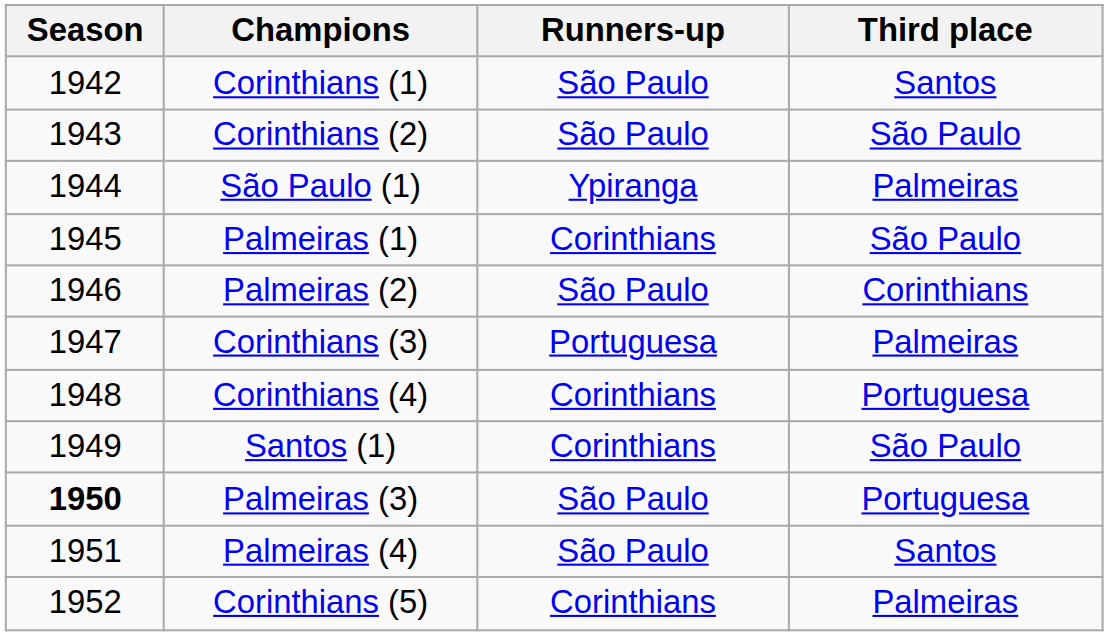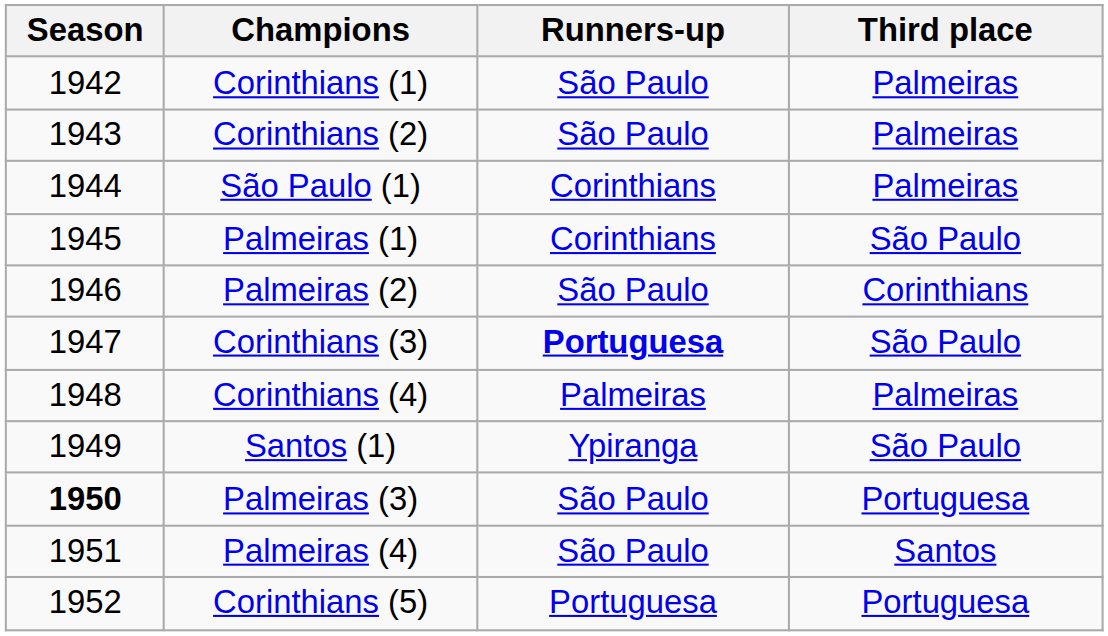 <table class="wikitable" style="text-align:center; margin-left:1em;">
 <tr>
 <th style="width:70px">Season</th>
 <th style="width:145px">Champions</th>
 <th style="width:145px">Runners-up</th>
 <th style="width:145px">Third place</th>
 </tr>
 <tr>
 <td>1942</td>
 <td><a href='#'>Corinthians</a> (1)</td>
 <td><a href='#'>São Paulo</a></td>
-<td><a href='#'>Santos</a></td>
+<td><a href='#'>Palmeiras</a></td>
 </tr>
 <tr>
 <td>1943</td>
 <td><a href='#'>Corinthians</a> (2)</td>
 <td><a href='#'>São Paulo</a></td>
-<td><a href='#'>São Paulo</a></td>
+<td><a href='#'>Palmeiras</a></td>
 </tr>
 <tr>
 <td>1944</td>
 <td><a href='#'>São Paulo</a> (1)</td>
-<td><a href='#'>Ypiranga</a></td>
+<td><a href='#'>Corinthians</a></td>
 <td><a href='#'>Palmeiras</a></td>
 </tr>
 <tr>
 <td>1945</td>
 <td><a href='#'>Palmeiras</a> (1)</td>
 <td><a href='#'>Corinthians</a></td>
 <td><a href='#'>São Paulo</a></td>
 </tr>
 <tr>
 <td>1946</td>
 <td><a href='#'>Palmeiras</a> (2)</td>
 <td><a href='#'>São Paulo</a></td>
 <td><a href='#'>Corinthians</a></td>
 </tr>
 <tr>
 <td>1947</td>
 <td><a href='#'>Corinthians</a> (3)</td>
-<td><a href='#'>Portuguesa</a></td>
-<td><a href='#'>Palmeiras</a></td>
+<td><strong><a href='#'>Portuguesa</a></strong></td>
+<td><a href='#'>São Paulo</a></td>
 </tr>
 <tr>
 <td>1948</td>
 <td><a href='#'>Corinthians</a> (4)</td>
-<td><a href='#'>Corinthians</a></td>
-<td><a href='#'>Portuguesa</a></td>
+<td><a href='#'>Palmeiras</a></td>
+<td><a href='#'>Palmeiras</a></td>
 </tr>
 <tr>
 <td>1949</td>
 <td><a href='#'>Santos</a> (1)</td>
-<td><a href='#'>Corinthians</a></td>
+<td><a href='#'>Ypiranga</a></td>
 <td><a href='#'>São Paulo</a></td>
 </tr>
 <tr>
 <td><strong>1950</strong></td>
 <td><a href='#'>Palmeiras</a> (3)</td>
 <td><a href='#'>São Paulo</a></td>
 <td><a href='#'>Portuguesa</a></td>
 </tr>
 <tr>
 <td>1951</td>
 <td><a href='#'>Palmeiras</a> (4)</td>
 <td><a href='#'>São Paulo</a></td>
 <td><a href='#'>Santos</a></td>
 </tr>
 <tr>
 <td>1952</td>
 <td><a href='#'>Corinthians</a> (5)</td>
-<td><a href='#'>Corinthians</a></td>
-<td><a href='#'>Palmeiras</a></td>
+<td><a href='#'>Portuguesa</a></td>
+<td><a href='#'>Portuguesa</a></td>
 </tr>
 </table>
